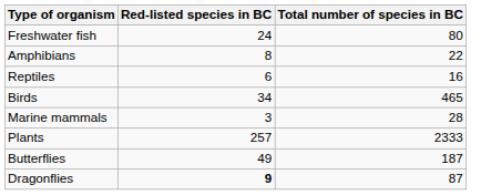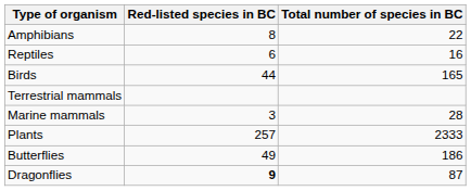 <table class="wikitable" style="text-align: right">
 <tr>
 <th scope="col">Type of organism</th>
 <th scope="col">Red-listed species in BC</th>
 <th scope="col">Total number of species in BC</th>
-</tr>
-<tr>
-<td style="text-align: left">Freshwater fish</td>
-<td>24</td>
-<td>80</td>
 </tr>
 <tr>
 <td style="text-align: left">Amphibians</td>
 <td>8</td>
 <td>22</td>
 </tr>
 <tr>
 <td style="text-align: left">Reptiles</td>
 <td>6</td>
 <td>16</td>
 </tr>
 <tr>
 <td style="text-align: left">Birds</td>
-<td>34</td>
-<td>465</td>
+<td>44</td>
+<td>165</td>
+</tr>
+<tr>
+<td style="text-align: left">Terrestrial mammals</td>
+<td></td>
+<td></td>
 </tr>
 <tr>
 <td style="text-align: left">Marine mammals</td>
 <td>3</td>
 <td>28</td>
 </tr>
 <tr>
 <td style="text-align: left">Plants</td>
 <td>257</td>
 <td>2333</td>
 </tr>
 <tr>
 <td style="text-align: left">Butterflies</td>
 <td>49</td>
-<td>187</td>
+<td>186</td>
 </tr>
 <tr>
 <td style="text-align: left">Dragonflies</td>
 <td><strong>9</strong></td>
 <td>87</td>
 </tr>
 </table>
